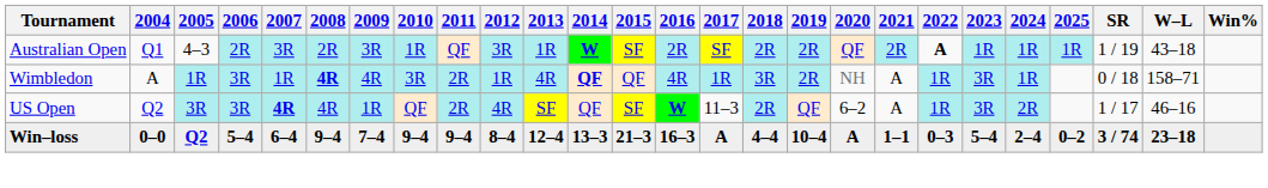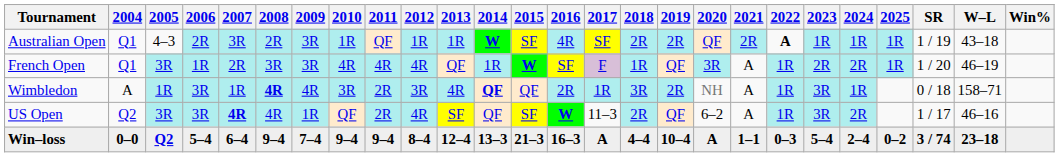 <table class="wikitable nowrap" style=text-align:center;font-size:90%>
 <tr>
 <th>Tournament</th>
 <th><a href='#'>2004</a></th>
 <th><a href='#'>2005</a></th>
 <th><a href='#'>2006</a></th>
 <th><a href='#'>2007</a></th>
 <th><a href='#'>2008</a></th>
 <th><a href='#'>2009</a></th>
 <th><a href='#'>2010</a></th>
 <th><a href='#'>2011</a></th>
 <th><a href='#'>2012</a></th>
 <th><a href='#'>2013</a></th>
 <th><a href='#'>2014</a></th>
 <th><a href='#'>2015</a></th>
 <th><a href='#'>2016</a></th>
 <th><a href='#'>2017</a></th>
 <th><a href='#'>2018</a></th>
 <th><a href='#'>2019</a></th>
 <th><a href='#'>2020</a></th>
 <th><a href='#'>2021</a></th>
 <th><a href='#'>2022</a></th>
 <th><a href='#'>2023</a></th>
 <th><a href='#'>2024</a></th>
 <th><a href='#'>2025</a></th>
 <th>SR</th>
 <th>W–L</th>
 <th>Win%</th>
 </tr>
 <tr>
 <td align=left><a href='#'>Australian Open</a></td>
 <td><a href='#'>Q1</a></td>
 <td>4–3</td>
 <td bgcolor=afeeee><a href='#'>2R</a></td>
 <td bgcolor=afeeee><a href='#'>3R</a></td>
 <td bgcolor=afeeee><a href='#'>2R</a></td>
 <td bgcolor=afeeee><a href='#'>3R</a></td>
 <td bgcolor=afeeee><a href='#'>1R</a></td>
 <td bgcolor=ffebcd><a href='#'>QF</a></td>
-<td bgcolor=afeeee><a href='#'>3R</a></td>
+<td bgcolor=afeeee><a href='#'>1R</a></td>
 <td bgcolor=afeeee><a href='#'>1R</a></td>
 <td bgcolor=lime><a href='#'><strong>W</strong></a></td>
 <td bgcolor=yellow><a href='#'>SF</a></td>
-<td bgcolor=afeeee><a href='#'>2R</a></td>
+<td bgcolor=afeeee><a href='#'>4R</a></td>
 <td bgcolor=yellow><a href='#'>SF</a></td>
 <td bgcolor=afeeee><a href='#'>2R</a></td>
 <td bgcolor=afeeee><a href='#'>2R</a></td>
 <td bgcolor=ffebcd><a href='#'>QF</a></td>
 <td bgcolor=afeeee><a href='#'>2R</a></td>
 <td><strong>A</strong></td>
 <td bgcolor=afeeee><a href='#'>1R</a></td>
 <td bgcolor=afeeee><a href='#'>1R</a></td>
 <td bgcolor=afeeee><a href='#'>1R</a></td>
 <td>1 / 19</td>
 <td>43–18</td>
 <td></td>
 </tr>
 <tr>
+<td align=left><a href='#'>French Open</a></td>
+<td><a href='#'>Q1</a></td>
+<td bgcolor=afeeee><a href='#'>3R</a></td>
+<td bgcolor=afeeee><a href='#'>1R</a></td>
+<td bgcolor=afeeee><a href='#'>2R</a></td>
+<td bgcolor=afeeee><a href='#'>3R</a></td>
+<td bgcolor=afeeee><a href='#'>3R</a></td>
+<td bgcolor=afeeee><a href='#'>4R</a></td>
+<td bgcolor=afeeee><a href='#'>4R</a></td>
+<td bgcolor=afeeee><a href='#'>4R</a></td>
+<td bgcolor=ffebcd><a href='#'>QF</a></td>
+<td bgcolor=afeeee><a href='#'>1R</a></td>
+<td bgcolor=lime><a href='#'><strong>W</strong></a></td>
+<td bgcolor=yellow><a href='#'>SF</a></td>
+<td bgcolor=thistle><a href='#'>F</a></td>
+<td bgcolor=afeeee><a href='#'>1R</a></td>
+<td bgcolor=ffebcd><a href='#'>QF</a></td>
+<td bgcolor=afeeee><a href='#'>3R</a></td>
+<td>A</td>
+<td bgcolor=afeeee><a href='#'>1R</a></td>
+<td bgcolor=afeeee><a href='#'>2R</a></td>
+<td bgcolor=afeeee><a href='#'>2R</a></td>
+<td bgcolor=afeeee><a href='#'>1R</a></td>
+<td>1 / 20</td>
+<td>46–19</td>
+<td></td>
+</tr>
+<tr>
 <td align=left><a href='#'>Wimbledon</a></td>
 <td>A</td>
 <td bgcolor=afeeee><a href='#'>1R</a></td>
 <td bgcolor=afeeee><a href='#'>3R</a></td>
 <td bgcolor=afeeee><a href='#'>1R</a></td>
 <td bgcolor=afeeee><strong><a href='#'>4R</a></strong></td>
 <td bgcolor=afeeee><a href='#'>4R</a></td>
 <td bgcolor=afeeee><a href='#'>3R</a></td>
 <td bgcolor=afeeee><a href='#'>2R</a></td>
-<td bgcolor=afeeee><a href='#'>1R</a></td>
+<td bgcolor=afeeee><a href='#'>3R</a></td>
 <td bgcolor=afeeee><a href='#'>4R</a></td>
 <td bgcolor=ffebcd><strong><a href='#'>QF</a></strong></td>
 <td bgcolor=ffebcd><a href='#'>QF</a></td>
-<td bgcolor=afeeee><a href='#'>4R</a></td>
+<td bgcolor=afeeee><a href='#'>2R</a></td>
 <td bgcolor=afeeee><a href='#'>1R</a></td>
 <td bgcolor=afeeee><a href='#'>3R</a></td>
 <td bgcolor=afeeee><a href='#'>2R</a></td>
 <td style=color:#767676>NH</td>
 <td>A</td>
 <td bgcolor=afeeee><a href='#'>1R</a></td>
 <td bgcolor=afeeee><a href='#'>3R</a></td>
 <td bgcolor=afeeee><a href='#'>1R</a></td>
 <td></td>
 <td>0 / 18</td>
 <td>158–71</td>
 <td></td>
 </tr>
 <tr>
 <td align=left><a href='#'>US Open</a></td>
 <td><a href='#'>Q2</a></td>
 <td bgcolor=afeeee><a href='#'>3R</a></td>
 <td bgcolor=afeeee><a href='#'>3R</a></td>
 <td bgcolor=afeeee><strong><a href='#'>4R</a></strong></td>
 <td bgcolor=afeeee><a href='#'>4R</a></td>
 <td bgcolor=afeeee><a href='#'>1R</a></td>
 <td bgcolor=ffebcd><a href='#'>QF</a></td>
 <td bgcolor=afeeee><a href='#'>2R</a></td>
 <td bgcolor=afeeee><a href='#'>4R</a></td>
 <td bgcolor=yellow><a href='#'>SF</a></td>
 <td bgcolor=ffebcd><a href='#'>QF</a></td>
 <td bgcolor=yellow><a href='#'>SF</a></td>
 <td bgcolor=lime><a href='#'><strong>W</strong></a></td>
 <td>11–3</td>
 <td bgcolor=afeeee><a href='#'>2R</a></td>
 <td bgcolor=ffebcd><a href='#'>QF</a></td>
 <td>6–2</td>
 <td>A</td>
 <td bgcolor=afeeee><a href='#'>1R</a></td>
 <td bgcolor=afeeee><a href='#'>3R</a></td>
 <td bgcolor=afeeee><a href='#'>2R</a></td>
 <td></td>
 <td>1 / 17</td>
 <td>46–16</td>
 <td></td>
 </tr>
 <tr style=font-weight:bold;background:#efefef>
 <td style=text-align:left>Win–loss</td>
 <td>0–0</td>
 <td><a href='#'>Q2</a></td>
 <td>5–4</td>
 <td>6–4</td>
 <td>9–4</td>
 <td>7–4</td>
 <td>9–4</td>
 <td>9–4</td>
 <td>8–4</td>
 <td>12–4</td>
 <td>13–3</td>
 <td>21–3</td>
 <td>16–3</td>
 <td>A</td>
 <td>4–4</td>
 <td>10–4</td>
 <td>A</td>
 <td>1–1</td>
 <td>0–3</td>
 <td>5–4</td>
 <td>2–4</td>
 <td>0–2</td>
 <td>3 / 74</td>
 <td>23–18</td>
 <td></td>
 </tr>
 </table>
